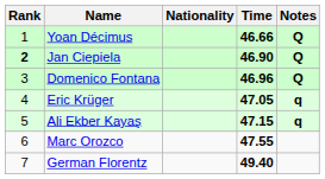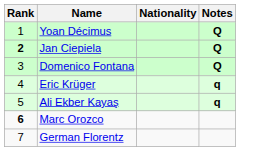 <table class="wikitable sortable" style="text-align:center">
 <tr>
 <th>Rank</th>
 <th>Name</th>
 <th>Nationality</th>
-<th>Time</th>
 <th>Notes</th>
 </tr>
 <tr bgcolor=ccffcc>
 <td>1</td>
 <td align=left><a href='#'>Yoan Décimus</a></td>
 <td align=left></td>
-<td><strong>46.66</strong></td>
 <td><strong>Q</strong></td>
 </tr>
 <tr bgcolor=ccffcc>
 <td><strong>2</strong></td>
 <td align=left><a href='#'>Jan Ciepiela</a></td>
 <td align=left></td>
-<td><strong>46.90</strong></td>
 <td><strong>Q</strong></td>
 </tr>
 <tr bgcolor=ccffcc>
 <td>3</td>
 <td align=left><a href='#'>Domenico Fontana</a></td>
 <td align=left></td>
-<td><strong>46.96</strong></td>
 <td><strong>Q</strong></td>
 </tr>
 <tr bgcolor=ddffdd>
 <td>4</td>
 <td align=left><a href='#'>Eric Krüger</a></td>
 <td align=left></td>
-<td><strong>47.05</strong></td>
 <td><strong>q</strong></td>
 </tr>
 <tr bgcolor=ddffdd>
 <td>5</td>
 <td align=left><a href='#'>Ali Ekber Kayaş</a></td>
 <td align=left></td>
-<td><strong>47.15</strong></td>
 <td><strong>q</strong></td>
 </tr>
 <tr>
-<td>6</td>
+<td><strong>6</strong></td>
 <td align=left><a href='#'>Marc Orozco</a></td>
 <td align=left></td>
-<td><strong>47.55</strong></td>
 <td></td>
 </tr>
 <tr>
 <td>7</td>
 <td align=left><a href='#'>German Florentz</a></td>
 <td align=left></td>
-<td><strong>49.40</strong></td>
 <td></td>
 </tr>
 </table>
